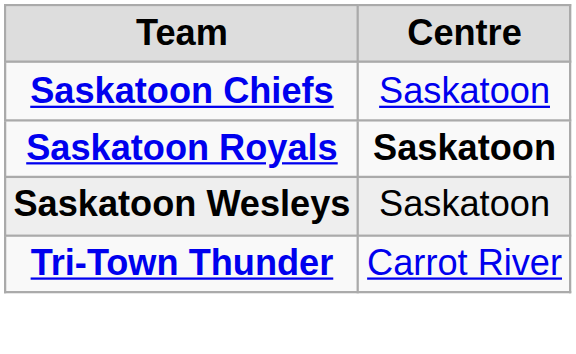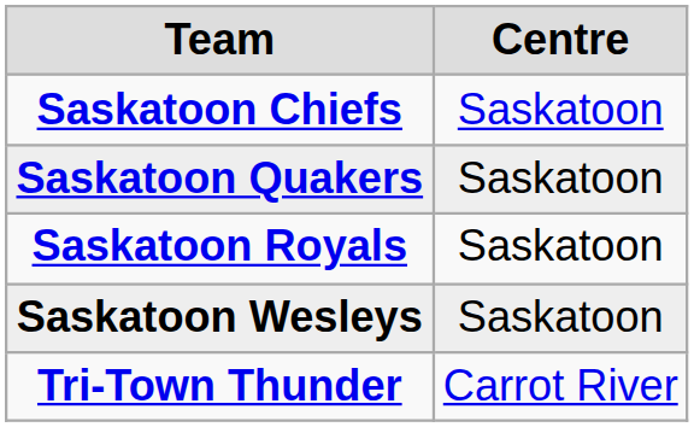 <table class="wikitable">
 <tr align="center"  bgcolor="#dddddd">
 <td><strong>Team</strong></td>
 <td><strong>Centre</strong></td>
 </tr>
 <tr align="center">
 <td><strong><a href='#'>Saskatoon Chiefs</a></strong></td>
 <td><a href='#'>Saskatoon</a></td>
 </tr>
+<tr align="center" bgcolor="#eeeeee">
+<td><strong><a href='#'>Saskatoon Quakers</a></strong></td>
+<td>Saskatoon</td>
+</tr>
 <tr align="center">
 <td><strong><a href='#'>Saskatoon Royals</a></strong></td>
-<td><strong>Saskatoon</strong></td>
+<td>Saskatoon</td>
 </tr>
 <tr align="center" bgcolor="#eeeeee">
 <td><strong>Saskatoon Wesleys</strong></td>
 <td>Saskatoon</td>
 </tr>
 <tr align="center">
 <td><strong><a href='#'>Tri-Town Thunder</a></strong></td>
 <td><a href='#'>Carrot River</a></td>
 </tr>
 </table>
